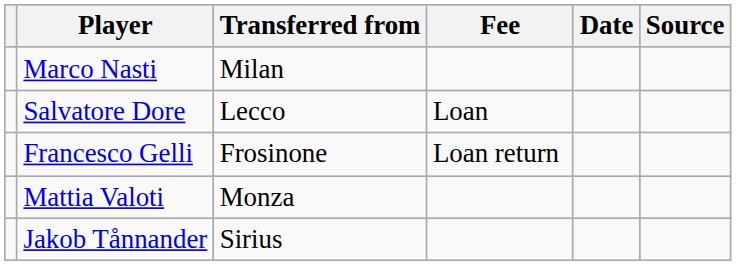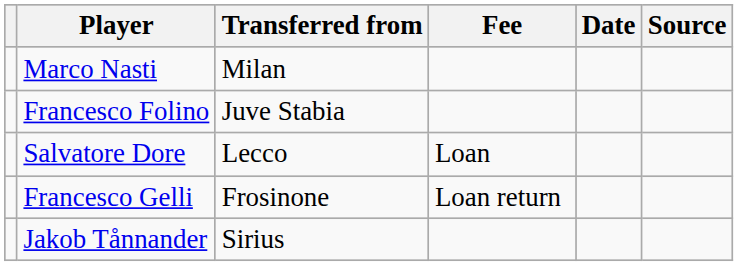 <table class="wikitable plainrowheaders sortable">
 <tr>
 <th></th>
 <th scope="col">Player</th>
 <th>Transferred from</th>
 <th style="width: 80px;">Fee</th>
 <th scope="col">Date</th>
 <th scope="col">Source</th>
 </tr>
 <tr>
 <td align="center"></td>
 <td> <a href='#'>Marco Nasti</a></td>
 <td> Milan</td>
+<td></td>
+<td></td>
+<td></td>
+</tr>
+<tr>
+<td align="center"></td>
+<td> <a href='#'>Francesco Folino</a></td>
+<td> Juve Stabia</td>
 <td></td>
 <td></td>
 <td></td>
 </tr>
 <tr>
 <td align="center"></td>
 <td> <a href='#'>Salvatore Dore</a></td>
 <td> Lecco</td>
 <td>Loan</td>
 <td></td>
 <td></td>
 </tr>
 <tr>
 <td align="center"></td>
 <td> <a href='#'>Francesco Gelli</a></td>
 <td> Frosinone</td>
 <td>Loan return</td>
 <td></td>
 <td></td>
 </tr>
 <tr>
 <td align="center"></td>
-<td> <a href='#'>Mattia Valoti</a></td>
-<td> Monza</td>
-<td></td>
-<td></td>
-<td></td>
-</tr>
-<tr>
-<td align="center"></td>
 <td> <a href='#'>Jakob Tånnander</a></td>
 <td> Sirius</td>
 <td></td>
 <td></td>
 <td></td>
 </tr>
 </table>
